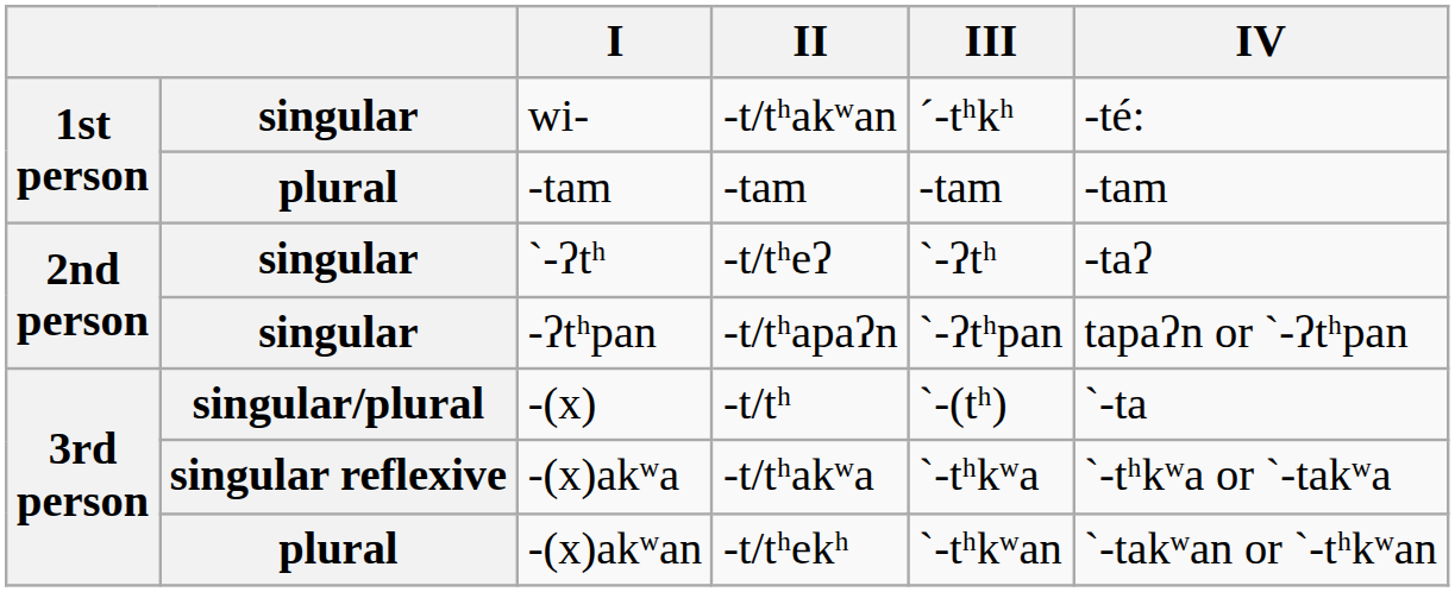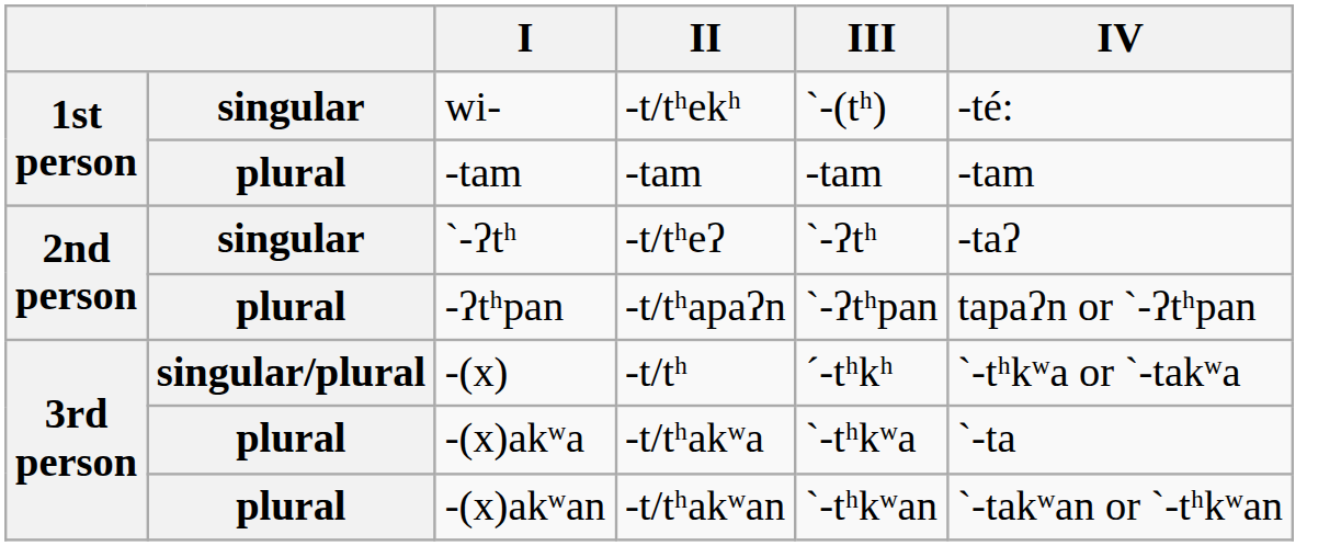 <table class="wikitable">
 <tr>
 <th colspan="2"></th>
 <th>I</th>
 <th>II</th>
 <th>III</th>
 <th>IV</th>
 </tr>
 <tr>
 <th rowspan="2">1st<br>person</th>
 <th>singular</th>
 <td>wi-</td>
-<td>-t/tʰakʷan</td>
-<td>´-tʰkʰ</td>
+<td>-t/tʰekʰ</td>
+<td>`-(tʰ)</td>
 <td>-té:</td>
 </tr>
 <tr>
 <th>plural</th>
 <td>-tam</td>
 <td>-tam</td>
 <td>-tam</td>
 <td>-tam</td>
 </tr>
 <tr>
 <th rowspan="2">2nd<br>person</th>
 <th>singular</th>
 <td>`-ʔtʰ</td>
 <td>-t/tʰeʔ</td>
 <td>`-ʔtʰ</td>
 <td>-taʔ</td>
 </tr>
 <tr>
-<th>singular</th>
+<th>plural</th>
 <td>-ʔtʰpan</td>
 <td>-t/tʰapaʔn</td>
 <td>`-ʔtʰpan</td>
 <td>tapaʔn or `-ʔtʰpan</td>
 </tr>
 <tr>
 <th rowspan="3">3rd<br>person</th>
 <th>singular/plural</th>
 <td>-(x)</td>
 <td>-t/tʰ</td>
-<td>`-(tʰ)</td>
-<td>`-ta</td>
-</tr>
-<tr>
-<th>singular reflexive</th>
-<td>-(x)akʷa</td>
-<td>-t/tʰakʷa</td>
-<td>`-tʰkʷa</td>
+<td>´-tʰkʰ</td>
 <td>`-tʰkʷa or `-takʷa</td>
 </tr>
 <tr>
 <th>plural</th>
+<td>-(x)akʷa</td>
+<td>-t/tʰakʷa</td>
+<td>`-tʰkʷa</td>
+<td>`-ta</td>
+</tr>
+<tr>
+<th>plural</th>
 <td>-(x)akʷan</td>
-<td>-t/tʰekʰ</td>
+<td>-t/tʰakʷan</td>
 <td>`-tʰkʷan</td>
 <td>`-takʷan or `-tʰkʷan</td>
 </tr>
 </table>
